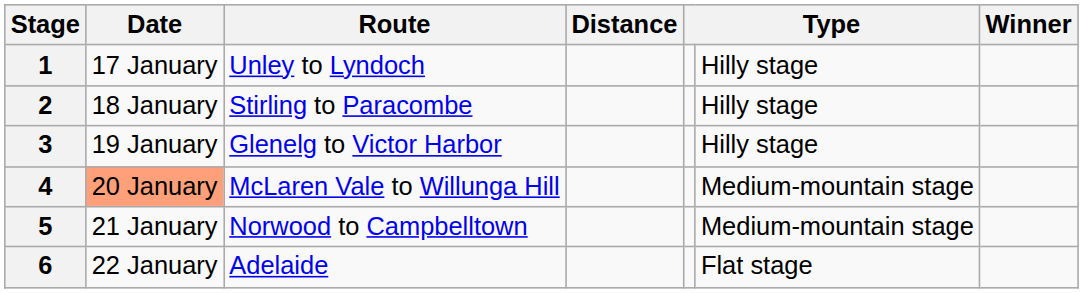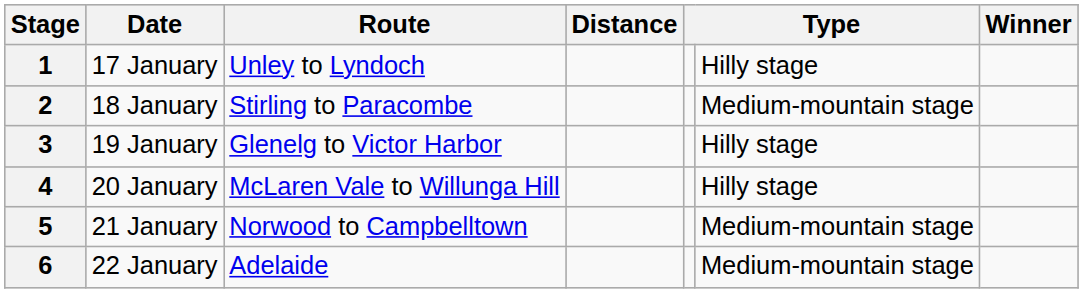 <table class="wikitable">
 <tr>
 <th scope="col">Stage</th>
 <th scope="col">Date</th>
 <th scope="col">Route</th>
 <th scope="col">Distance</th>
 <th colspan="2" scope="col">Type</th>
 <th scope="col">Winner</th>
 </tr>
 <tr>
 <th scope="row">1</th>
 <td>17 January</td>
 <td><a href='#'>Unley</a> to <a href='#'>Lyndoch</a></td>
 <td style="text-align:center;"></td>
 <td></td>
 <td>Hilly stage</td>
 <td></td>
 </tr>
 <tr>
 <th scope="row">2</th>
 <td>18 January</td>
 <td><a href='#'>Stirling</a> to <a href='#'>Paracombe</a></td>
 <td style="text-align:center;"></td>
 <td></td>
-<td>Hilly stage</td>
+<td>Medium-mountain stage</td>
 <td></td>
 </tr>
 <tr>
 <th scope="row">3</th>
 <td>19 January</td>
 <td><a href='#'>Glenelg</a> to <a href='#'>Victor Harbor</a></td>
 <td style="text-align:center;"></td>
 <td></td>
 <td>Hilly stage</td>
 <td></td>
 </tr>
 <tr>
 <th scope="row">4</th>
-<td style="background: lightsalmon;">20 January</td>
+<td>20 January</td>
 <td><a href='#'>McLaren Vale</a> to <a href='#'>Willunga Hill</a></td>
 <td style="text-align:center;"></td>
 <td></td>
-<td>Medium-mountain stage</td>
+<td>Hilly stage</td>
 <td></td>
 </tr>
 <tr>
 <th scope="row">5</th>
 <td>21 January</td>
 <td><a href='#'>Norwood</a> to <a href='#'>Campbelltown</a></td>
 <td style="text-align:center;"></td>
 <td></td>
 <td>Medium-mountain stage</td>
 <td></td>
 </tr>
 <tr>
 <th scope="row">6</th>
 <td>22 January</td>
 <td><a href='#'>Adelaide</a></td>
 <td style="text-align:center;"></td>
 <td></td>
-<td>Flat stage</td>
+<td>Medium-mountain stage</td>
 <td></td>
 </tr>
 </table>
